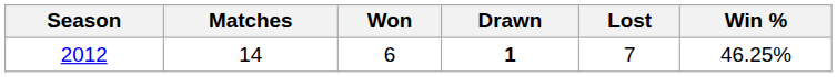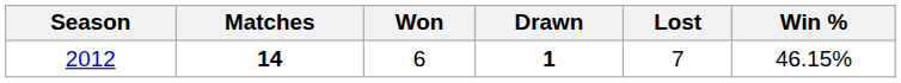 <table class="wikitable" style="width:50%;text-align:center">
 <tr>
 <th width=10>Season</th>
 <th width=10>Matches</th>
 <th width=10>Won</th>
 <th width=10>Drawn</th>
 <th width=10>Lost</th>
 <th width=10>Win %</th>
 </tr>
 <tr style="background:white;">
 <td><a href='#'>2012</a></td>
-<td>14</td>
+<td><strong>14</strong></td>
 <td>6</td>
 <td><strong>1</strong></td>
 <td>7</td>
-<td>46.25%</td>
+<td>46.15%</td>
 </tr>
 </table>
